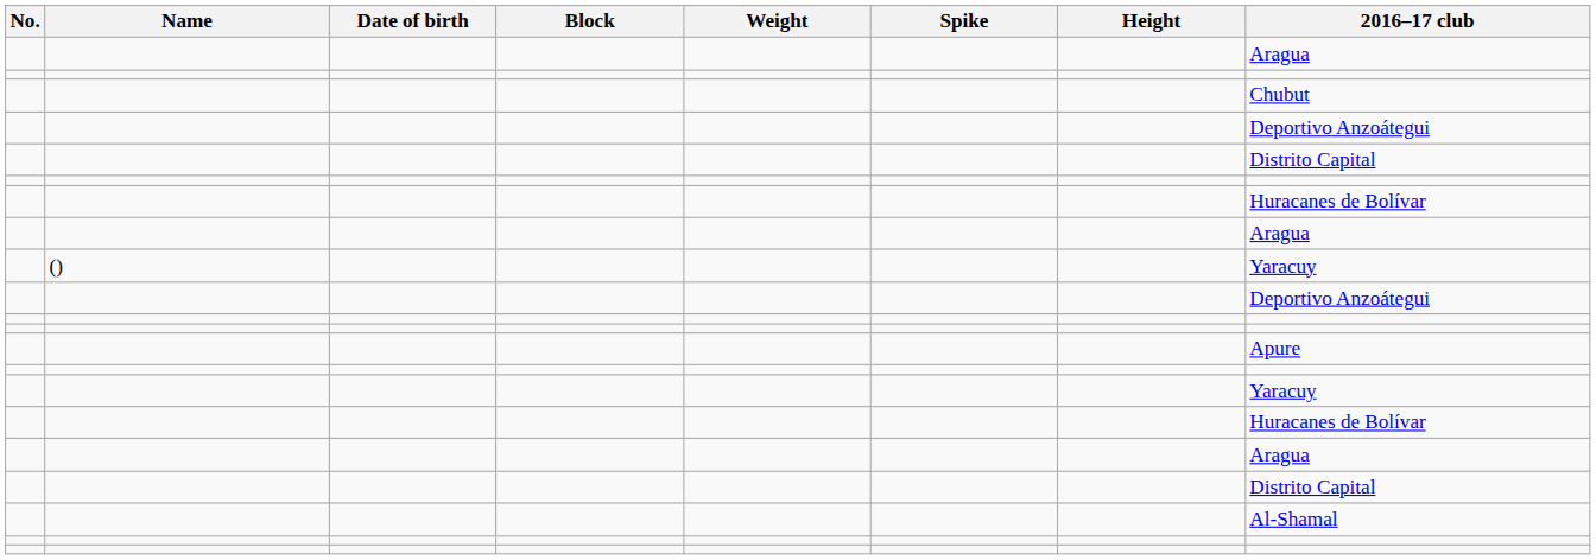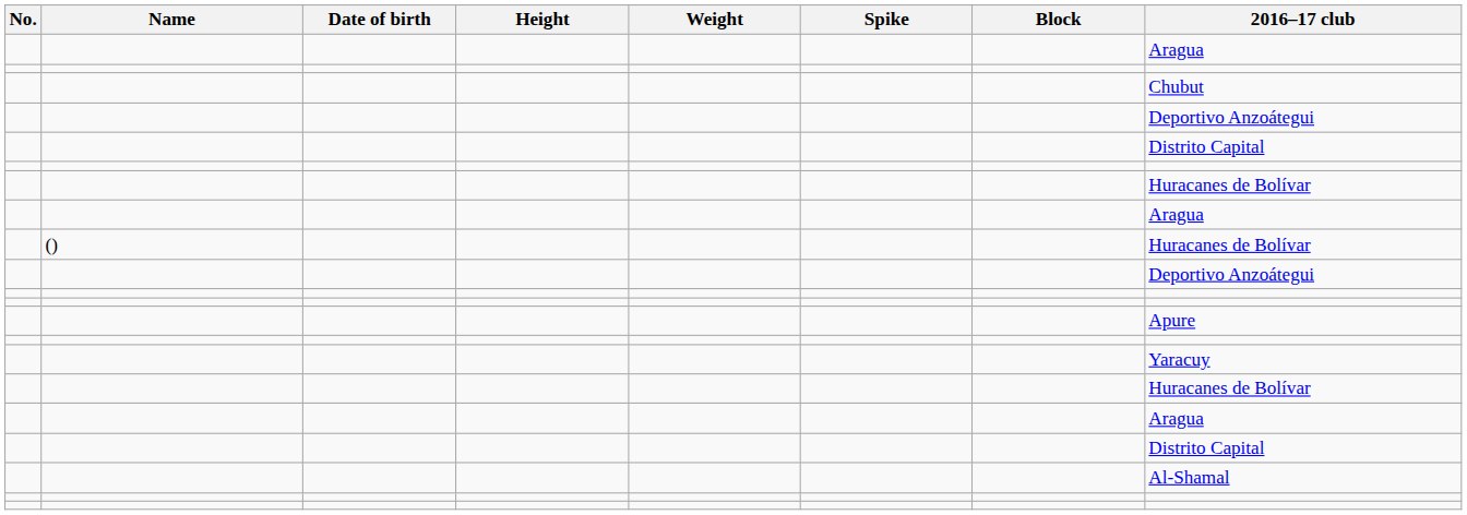 <table class="wikitable sortable" style="font-size:100%; text-align:center;">
 <tr>
 <th>No.</th>
 <th style="width:14em">Name</th>
 <th style="width:8em">Date of birth</th>
-<th style="width:9em">Block</th>
+<th style="width:9em">Height</th>
 <th style="width:9em">Weight</th>
 <th style="width:9em">Spike</th>
-<th style="width:9em">Height</th>
+<th style="width:9em">Block</th>
 <th style="width:17em">2016–17 club</th>
 </tr>
 <tr>
 <td></td>
 <td style="text-align:left;"></td>
 <td style="text-align:right;"></td>
 <td></td>
 <td></td>
 <td></td>
 <td></td>
 <td style="text-align:left;"> <a href='#'>Aragua</a></td>
 </tr>
 <tr>
 <td></td>
 <td style="text-align:left;"></td>
 <td style="text-align:right;"></td>
 <td></td>
 <td></td>
 <td></td>
 <td></td>
 <td style="text-align:left;"></td>
 </tr>
 <tr>
 <td></td>
 <td style="text-align:left;"></td>
 <td style="text-align:right;"></td>
 <td></td>
 <td></td>
 <td></td>
 <td></td>
 <td style="text-align:left;"> <a href='#'>Chubut</a></td>
 </tr>
 <tr>
 <td></td>
 <td style="text-align:left;"></td>
 <td style="text-align:right;"></td>
 <td></td>
 <td></td>
 <td></td>
 <td></td>
 <td style="text-align:left;"> <a href='#'>Deportivo Anzoátegui</a></td>
 </tr>
 <tr>
 <td></td>
 <td style="text-align:left;"></td>
 <td style="text-align:right;"></td>
 <td></td>
 <td></td>
 <td></td>
 <td></td>
 <td style="text-align:left;"> <a href='#'>Distrito Capital</a></td>
 </tr>
 <tr>
 <td></td>
 <td style="text-align:left;"></td>
 <td style="text-align:right;"></td>
 <td></td>
 <td></td>
 <td></td>
 <td></td>
 <td style="text-align:left;"></td>
 </tr>
 <tr>
 <td></td>
 <td style="text-align:left;"></td>
 <td style="text-align:right;"></td>
 <td></td>
 <td></td>
 <td></td>
 <td></td>
 <td style="text-align:left;"> <a href='#'>Huracanes de Bolívar</a></td>
 </tr>
 <tr>
 <td></td>
 <td style="text-align:left;"></td>
 <td style="text-align:right;"></td>
 <td></td>
 <td></td>
 <td></td>
 <td></td>
 <td style="text-align:left;"> <a href='#'>Aragua</a></td>
 </tr>
 <tr>
 <td></td>
 <td style="text-align:left;"> ()</td>
 <td style="text-align:right;"></td>
 <td></td>
 <td></td>
 <td></td>
 <td></td>
-<td style="text-align:left;"> <a href='#'>Yaracuy</a></td>
+<td style="text-align:left;"> <a href='#'>Huracanes de Bolívar</a></td>
 </tr>
 <tr>
 <td></td>
 <td style="text-align:left;"></td>
 <td style="text-align:right;"></td>
 <td></td>
 <td></td>
 <td></td>
 <td></td>
 <td style="text-align:left;"> <a href='#'>Deportivo Anzoátegui</a></td>
 </tr>
 <tr>
 <td></td>
 <td style="text-align:left;"></td>
 <td style="text-align:right;"></td>
 <td></td>
 <td></td>
 <td></td>
 <td></td>
 <td style="text-align:left;"></td>
 </tr>
 <tr>
 <td></td>
 <td style="text-align:left;"></td>
 <td style="text-align:right;"></td>
 <td></td>
 <td></td>
 <td></td>
 <td></td>
 <td style="text-align:left;"></td>
 </tr>
 <tr>
 <td></td>
 <td style="text-align:left;"></td>
 <td style="text-align:right;"></td>
 <td></td>
 <td></td>
 <td></td>
 <td></td>
 <td style="text-align:left;"> <a href='#'>Apure</a></td>
 </tr>
 <tr>
 <td></td>
 <td style="text-align:left;"></td>
 <td style="text-align:right;"></td>
 <td></td>
 <td></td>
 <td></td>
 <td></td>
 <td style="text-align:left;"></td>
 </tr>
 <tr>
 <td></td>
 <td style="text-align:left;"></td>
 <td style="text-align:right;"></td>
 <td></td>
 <td></td>
 <td></td>
 <td></td>
 <td style="text-align:left;"> <a href='#'>Yaracuy</a></td>
 </tr>
 <tr>
 <td></td>
 <td style="text-align:left;"></td>
 <td style="text-align:right;"></td>
 <td></td>
 <td></td>
 <td></td>
 <td></td>
 <td style="text-align:left;"> <a href='#'>Huracanes de Bolívar</a></td>
 </tr>
 <tr>
 <td></td>
 <td style="text-align:left;"></td>
 <td style="text-align:right;"></td>
 <td></td>
 <td></td>
 <td></td>
 <td></td>
 <td style="text-align:left;"> <a href='#'>Aragua</a></td>
 </tr>
 <tr>
 <td></td>
 <td style="text-align:left;"></td>
 <td style="text-align:right;"></td>
 <td></td>
 <td></td>
 <td></td>
 <td></td>
 <td style="text-align:left;"> <a href='#'>Distrito Capital</a></td>
 </tr>
 <tr>
 <td></td>
 <td style="text-align:left;"></td>
 <td style="text-align:right;"></td>
 <td></td>
 <td></td>
 <td></td>
 <td></td>
 <td style="text-align:left;"> <a href='#'>Al-Shamal</a></td>
 </tr>
 <tr>
 <td></td>
 <td style="text-align:left;"></td>
 <td style="text-align:right;"></td>
 <td></td>
 <td></td>
 <td></td>
 <td></td>
 <td style="text-align:left;"></td>
 </tr>
 <tr>
 <td></td>
 <td style="text-align:left;"></td>
 <td style="text-align:right;"></td>
 <td></td>
 <td></td>
 <td></td>
 <td></td>
 <td style="text-align:left;"></td>
 </tr>
 </table>
